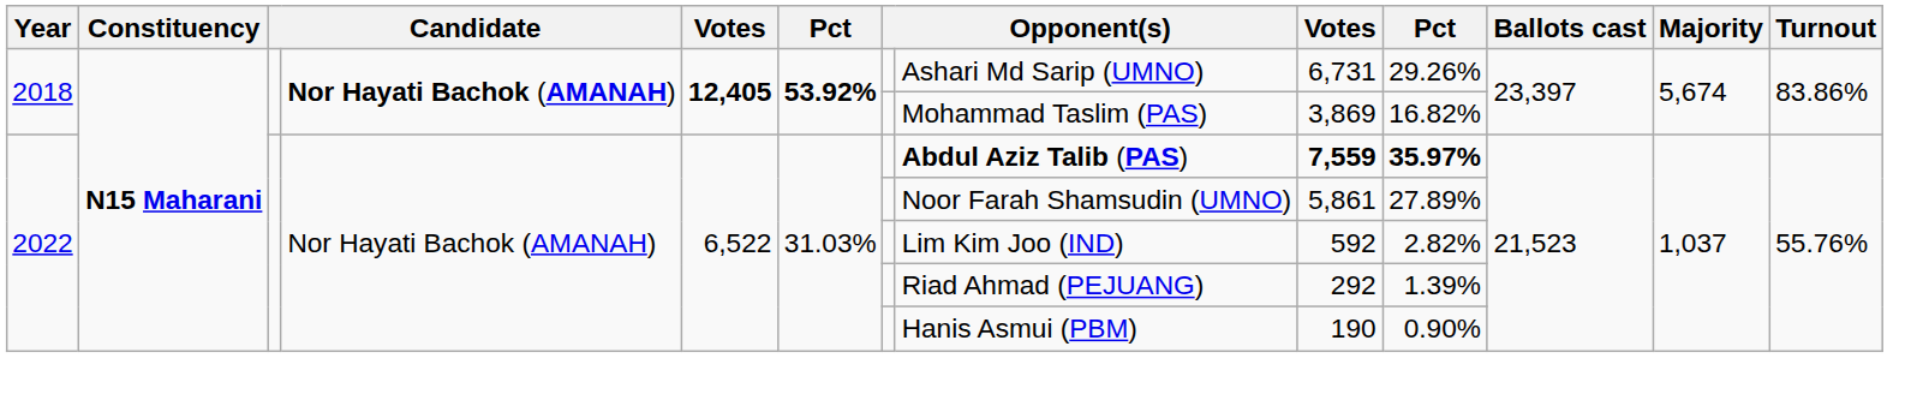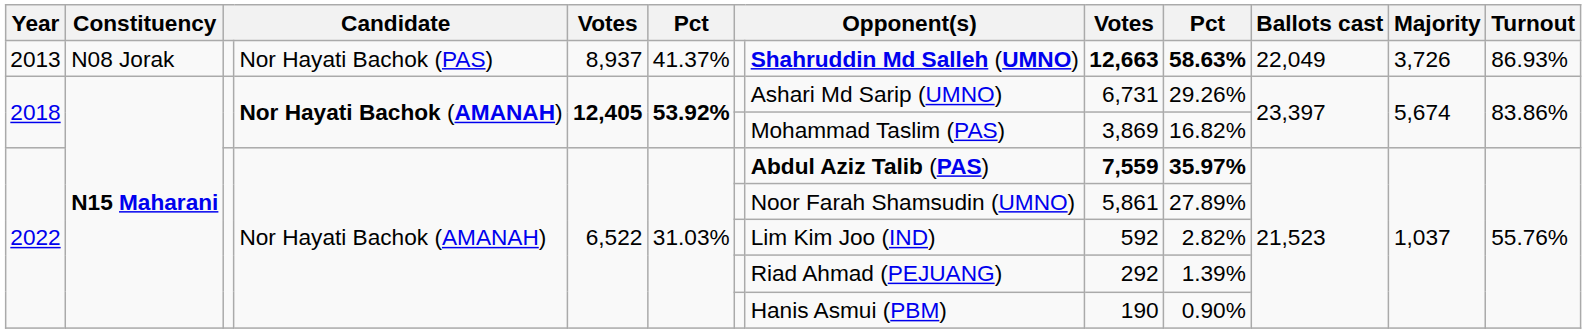 <table class="wikitable" style="margin:0.5em ; font-size:95%">
 <tr>
 <th>Year</th>
 <th>Constituency</th>
 <th colspan=2>Candidate</th>
 <th>Votes</th>
 <th>Pct</th>
 <th colspan=2>Opponent(s)</th>
 <th>Votes</th>
 <th>Pct</th>
 <th>Ballots cast</th>
 <th>Majority</th>
 <th>Turnout</th>
+</tr>
+<tr>
+<td>2013</td>
+<td>N08 Jorak</td>
+<td></td>
+<td>Nor Hayati Bachok (<a href='#'>PAS</a>)</td>
+<td align=right>8,937</td>
+<td>41.37%</td>
+<td></td>
+<td><strong><a href='#'>Shahruddin Md Salleh</a></strong> (<a href='#'><strong>UMNO</strong></a>)</td>
+<td align=right><strong>12,663</strong></td>
+<td><strong>58.63%</strong></td>
+<td>22,049</td>
+<td>3,726</td>
+<td>86.93%</td>
 </tr>
 <tr>
 <td rowspan=2><a href='#'>2018</a></td>
 <td rowspan=7><strong>N15 <a href='#'>Maharani</a></strong></td>
 <td rowspan=2 ></td>
 <td rowspan=2><strong>Nor Hayati Bachok</strong> (<a href='#'><strong>AMANAH</strong></a>)</td>
 <td rowspan=2 align=right><strong>12,405</strong></td>
 <td rowspan=2><strong>53.92%</strong></td>
 <td></td>
 <td>Ashari Md Sarip (<a href='#'>UMNO</a>)</td>
 <td align=right>6,731</td>
 <td>29.26%</td>
 <td rowspan=2>23,397</td>
 <td rowspan=2>5,674</td>
 <td rowspan=2>83.86%</td>
 </tr>
 <tr>
 <td></td>
 <td>Mohammad Taslim (<a href='#'>PAS</a>)</td>
 <td align=right>3,869</td>
 <td>16.82%</td>
 </tr>
 <tr>
 <td rowspan=5><a href='#'>2022</a></td>
 <td rowspan=5 ></td>
 <td rowspan=5>Nor Hayati Bachok (<a href='#'>AMANAH</a>)</td>
 <td rowspan=5 align=right>6,522</td>
 <td rowspan=5>31.03%</td>
 <td bgcolor=></td>
 <td><strong>Abdul Aziz Talib</strong> (<a href='#'><strong>PAS</strong></a>)</td>
 <td align=right><strong>7,559</strong></td>
 <td><strong>35.97%</strong></td>
 <td rowspan=5>21,523</td>
 <td rowspan=5>1,037</td>
 <td rowspan=5>55.76%</td>
 </tr>
 <tr>
 <td></td>
 <td>Noor Farah Shamsudin (<a href='#'>UMNO</a>)</td>
 <td align=right>5,861</td>
 <td>27.89%</td>
 </tr>
 <tr>
 <td></td>
 <td>Lim Kim Joo (<a href='#'>IND</a>)</td>
 <td align=right>592</td>
 <td align=right>2.82%</td>
 </tr>
 <tr>
 <td bgcolor=></td>
 <td>Riad Ahmad	(<a href='#'>PEJUANG</a>)</td>
 <td align=right>292</td>
 <td align=right>1.39%</td>
 </tr>
 <tr>
 <td bgcolor=></td>
 <td>Hanis Asmui (<a href='#'>PBM</a>)</td>
 <td align=right>190</td>
 <td align=right>0.90%</td>
 </tr>
 </table>
